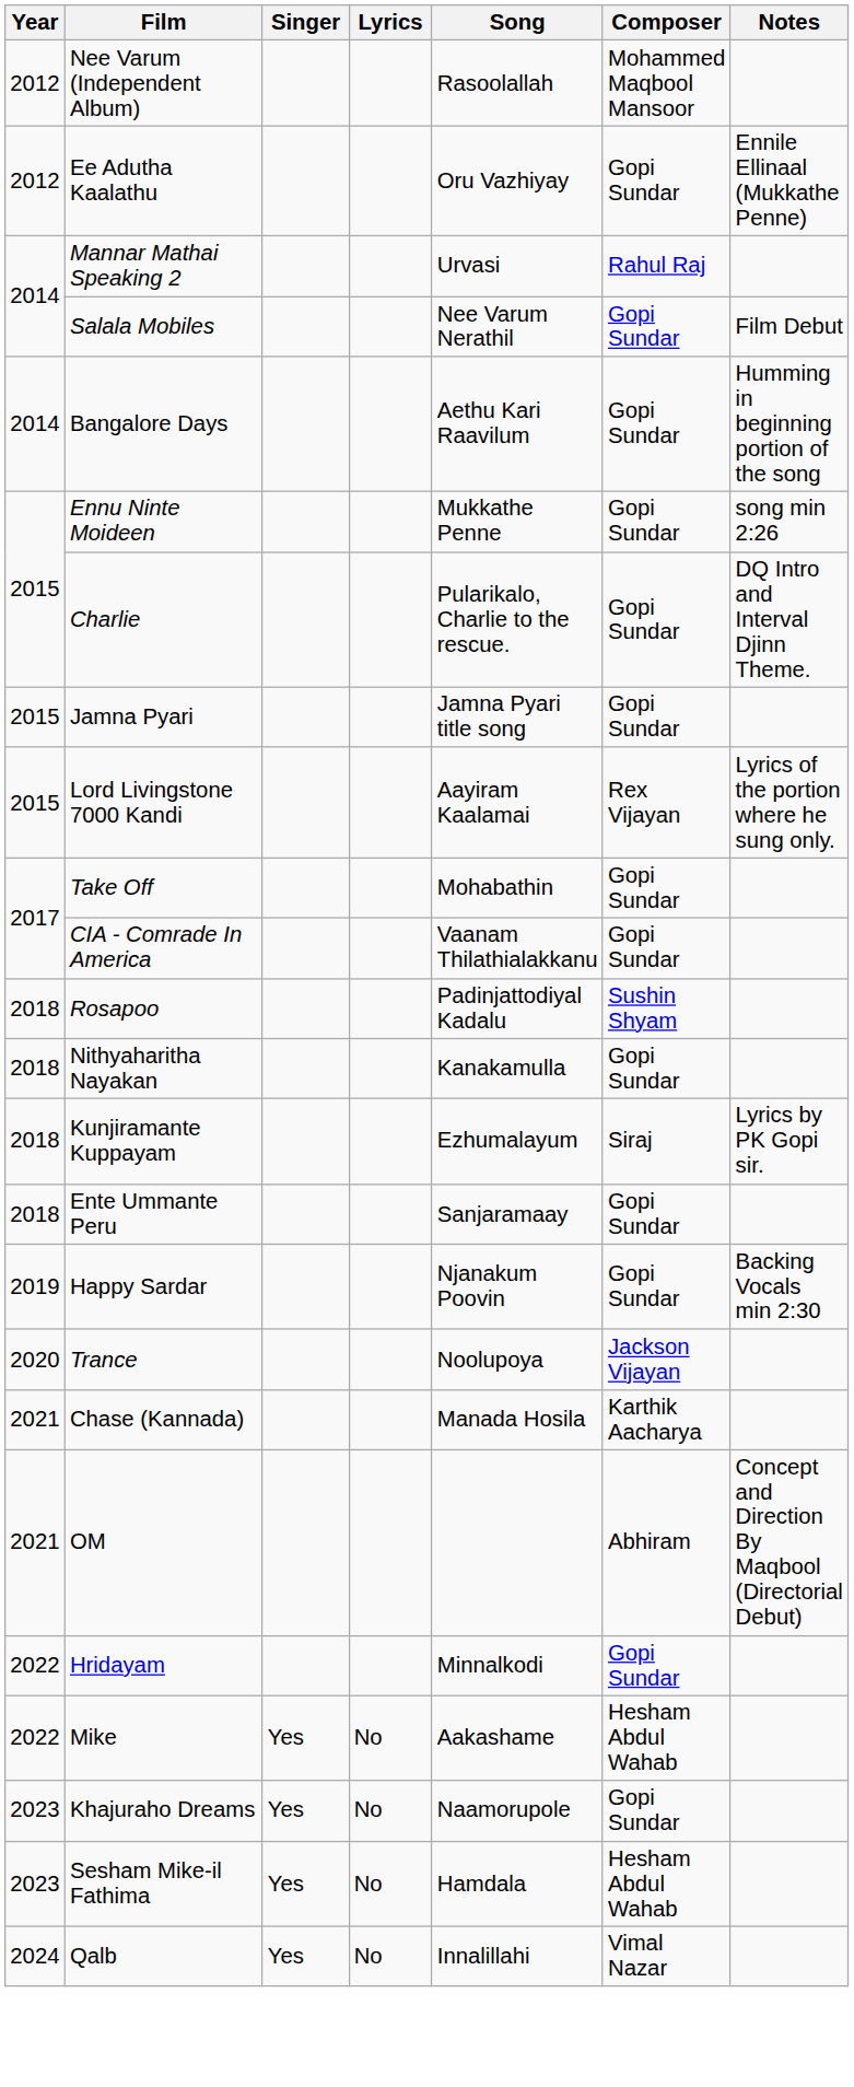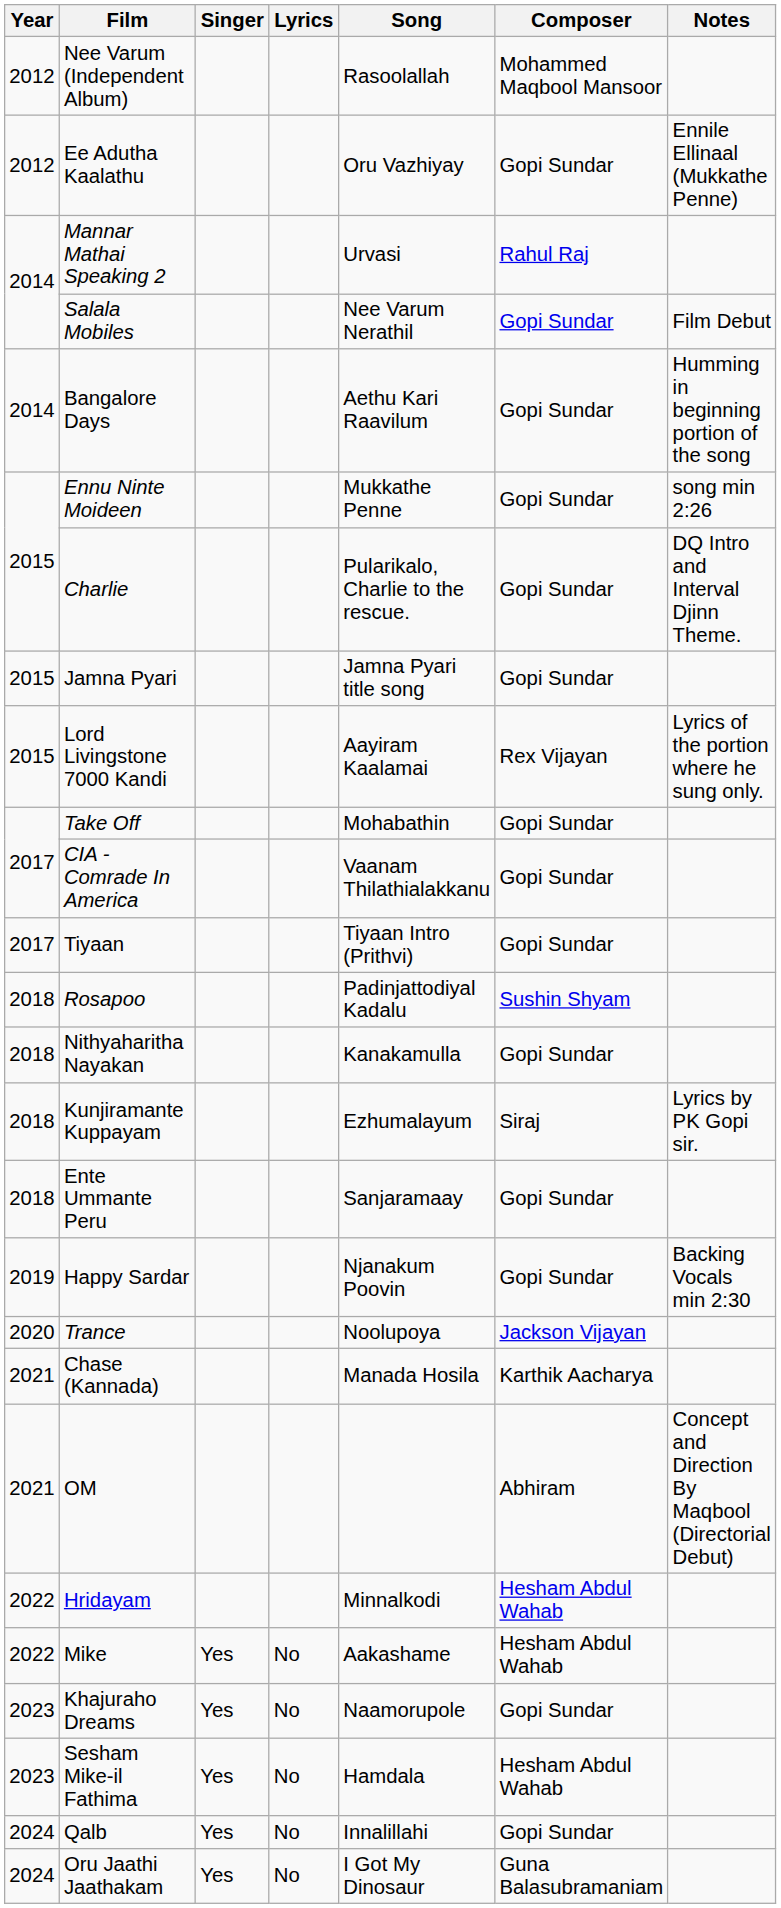 <table class="wikitable sortable">
 <tr>
 <th width="30">Year</th>
 <th width="220">Film</th>
 <th width="65">Singer</th>
 <th width="65">Lyrics</th>
 <th>Song</th>
 <th>Composer</th>
 <th>Notes</th>
 </tr>
 <tr>
 <td>2012</td>
 <td>Nee Varum (Independent Album)</td>
 <td></td>
 <td></td>
 <td>Rasoolallah</td>
 <td>Mohammed Maqbool Mansoor</td>
 <td></td>
 </tr>
 <tr>
 <td>2012</td>
 <td>Ee Adutha Kaalathu</td>
 <td></td>
 <td></td>
 <td>Oru Vazhiyay</td>
 <td>Gopi Sundar</td>
 <td>Ennile Ellinaal (Mukkathe Penne)</td>
 </tr>
 <tr>
 <td rowspan="2">2014</td>
 <td><em>Mannar Mathai Speaking 2</em></td>
 <td></td>
 <td></td>
 <td>Urvasi</td>
 <td><a href='#'>Rahul Raj</a></td>
 <td></td>
 </tr>
 <tr>
 <td><em>Salala Mobiles</em></td>
 <td></td>
 <td></td>
 <td>Nee Varum Nerathil</td>
 <td><a href='#'>Gopi Sundar</a></td>
 <td>Film Debut</td>
 </tr>
 <tr>
 <td>2014</td>
 <td>Bangalore Days</td>
 <td></td>
 <td></td>
 <td>Aethu Kari Raavilum</td>
 <td>Gopi Sundar</td>
 <td>Humming in beginning portion of the song</td>
 </tr>
 <tr>
 <td rowspan="2">2015</td>
 <td><em>Ennu Ninte Moideen</em></td>
 <td></td>
 <td></td>
 <td>Mukkathe Penne</td>
 <td>Gopi Sundar</td>
 <td>song min 2:26</td>
 </tr>
 <tr>
 <td><em>Charlie</em></td>
 <td></td>
 <td></td>
 <td>Pularikalo, Charlie to the rescue.</td>
 <td>Gopi Sundar</td>
 <td>DQ Intro and Interval Djinn Theme.</td>
 </tr>
 <tr>
 <td>2015</td>
 <td>Jamna Pyari</td>
 <td></td>
 <td></td>
 <td>Jamna Pyari title song</td>
 <td>Gopi Sundar</td>
 <td></td>
 </tr>
 <tr>
 <td>2015</td>
 <td>Lord Livingstone 7000 Kandi</td>
 <td></td>
 <td></td>
 <td>Aayiram Kaalamai</td>
 <td>Rex Vijayan</td>
 <td>Lyrics of the portion where he sung only.</td>
 </tr>
 <tr>
 <td rowspan="2">2017</td>
 <td><em>Take Off</em></td>
 <td></td>
 <td></td>
 <td>Mohabathin</td>
 <td>Gopi Sundar</td>
 <td></td>
 </tr>
 <tr>
 <td><em>CIA - Comrade In America</em></td>
 <td></td>
 <td></td>
 <td>Vaanam Thilathialakkanu</td>
 <td>Gopi Sundar</td>
 <td></td>
 </tr>
 <tr>
+<td>2017</td>
+<td>Tiyaan</td>
+<td></td>
+<td></td>
+<td>Tiyaan Intro (Prithvi)</td>
+<td>Gopi Sundar</td>
+<td></td>
+</tr>
+<tr>
 <td>2018</td>
 <td><em>Rosapoo</em></td>
 <td></td>
 <td></td>
 <td>Padinjattodiyal Kadalu</td>
 <td><a href='#'>Sushin Shyam</a></td>
 <td></td>
 </tr>
 <tr>
 <td>2018</td>
 <td>Nithyaharitha Nayakan</td>
 <td></td>
 <td></td>
 <td>Kanakamulla</td>
 <td>Gopi Sundar</td>
 <td></td>
 </tr>
 <tr>
 <td>2018</td>
 <td>Kunjiramante Kuppayam</td>
 <td></td>
 <td></td>
 <td>Ezhumalayum</td>
 <td>Siraj</td>
 <td>Lyrics by PK Gopi sir.</td>
 </tr>
 <tr>
 <td>2018</td>
 <td>Ente Ummante Peru</td>
 <td></td>
 <td></td>
 <td>Sanjaramaay</td>
 <td>Gopi Sundar</td>
 <td></td>
 </tr>
 <tr>
 <td>2019</td>
 <td>Happy Sardar</td>
 <td></td>
 <td></td>
 <td>Njanakum Poovin</td>
 <td>Gopi Sundar</td>
 <td>Backing Vocals min 2:30</td>
 </tr>
 <tr>
 <td>2020</td>
 <td><em>Trance</em></td>
 <td></td>
 <td></td>
 <td>Noolupoya</td>
 <td><a href='#'>Jackson Vijayan</a></td>
 <td></td>
 </tr>
 <tr>
 <td>2021</td>
 <td>Chase (Kannada)</td>
 <td></td>
 <td></td>
 <td>Manada Hosila</td>
 <td>Karthik Aacharya</td>
 </tr>
 <tr>
 <td>2021</td>
 <td>OM</td>
 <td></td>
 <td></td>
 <td></td>
 <td>Abhiram</td>
 <td>Concept and Direction By Maqbool (Directorial Debut)</td>
 </tr>
 <tr>
 <td>2022</td>
 <td><a href='#'>Hridayam</a></td>
 <td></td>
 <td></td>
 <td>Minnalkodi</td>
-<td><a href='#'>Gopi Sundar</a></td>
+<td><a href='#'>Hesham Abdul Wahab</a></td>
 <td></td>
 </tr>
 <tr>
 <td>2022</td>
 <td>Mike</td>
 <td>Yes</td>
 <td>No</td>
 <td>Aakashame</td>
 <td>Hesham Abdul Wahab</td>
 <td></td>
 </tr>
 <tr>
 <td>2023</td>
 <td>Khajuraho Dreams</td>
 <td>Yes</td>
 <td>No</td>
 <td>Naamorupole</td>
 <td>Gopi Sundar</td>
 <td></td>
 </tr>
 <tr>
 <td>2023</td>
 <td>Sesham Mike-il Fathima</td>
 <td>Yes</td>
 <td>No</td>
 <td>Hamdala</td>
 <td>Hesham Abdul Wahab</td>
 <td></td>
 </tr>
 <tr>
 <td>2024</td>
 <td>Qalb</td>
 <td>Yes</td>
 <td>No</td>
 <td>Innalillahi</td>
-<td>Vimal Nazar</td>
+<td>Gopi Sundar</td>
+<td></td>
+</tr>
+<tr>
+<td>2024</td>
+<td>Oru Jaathi Jaathakam</td>
+<td>Yes</td>
+<td>No</td>
+<td>I Got My Dinosaur</td>
+<td>Guna Balasubramaniam</td>
 <td></td>
 </tr>
 </table>
